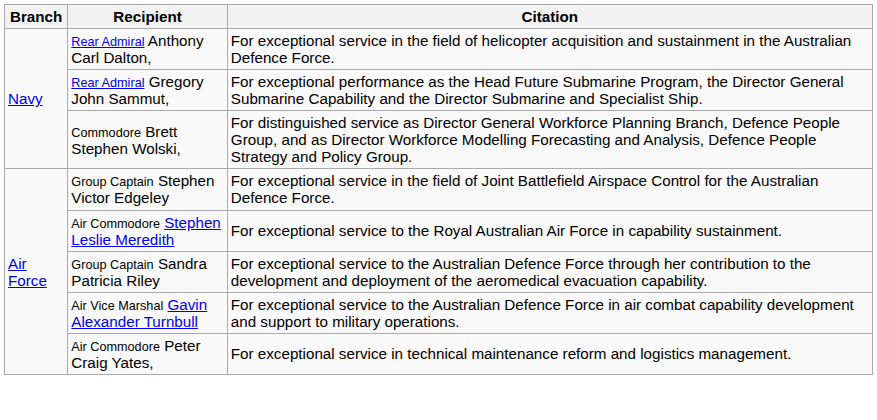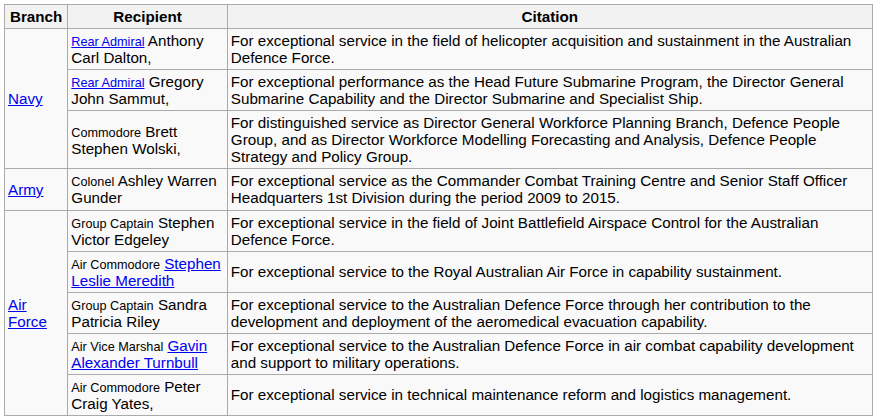 <table class="wikitable" style="font-size:95%;">
 <tr>
 <th>Branch</th>
 <th>Recipient</th>
 <th>Citation</th>
 </tr>
 <tr>
 <td rowspan="3"><a href='#'>Navy</a></td>
 <td><small><a href='#'>Rear Admiral</a></small> Anthony Carl Dalton, </td>
 <td>For exceptional service in the field of helicopter acquisition and sustainment in the Australian Defence Force.</td>
 </tr>
 <tr>
 <td><small><a href='#'>Rear Admiral</a></small> Gregory John Sammut, </td>
 <td>For exceptional performance as the Head Future Submarine Program, the Director General Submarine Capability and the Director Submarine and Specialist Ship.</td>
 </tr>
 <tr>
 <td><small>Commodore</small> Brett Stephen Wolski, </td>
 <td>For distinguished service as Director General Workforce Planning Branch, Defence People Group, and as Director Workforce Modelling Forecasting and Analysis, Defence People Strategy and Policy Group.</td>
+</tr>
+<tr>
+<td><a href='#'>Army</a></td>
+<td><small>Colonel</small> Ashley Warren Gunder</td>
+<td>For exceptional service as the Commander Combat Training Centre and Senior Staff Officer Headquarters 1st Division during the period 2009 to 2015.</td>
 </tr>
 <tr>
 <td rowspan="5"><a href='#'>Air Force</a></td>
 <td><small>Group Captain</small> Stephen Victor Edgeley</td>
 <td>For exceptional service in the field of Joint Battlefield Airspace Control for the Australian Defence Force.</td>
 </tr>
 <tr>
 <td><small>Air Commodore</small> <a href='#'>Stephen Leslie Meredith</a></td>
 <td>For exceptional service to the Royal Australian Air Force in capability sustainment.</td>
 </tr>
 <tr>
 <td><small>Group Captain</small> Sandra Patricia Riley</td>
 <td>For exceptional service to the Australian Defence Force through her contribution to the development and deployment of the aeromedical evacuation capability.</td>
 </tr>
 <tr>
 <td><small>Air Vice Marshal</small> <a href='#'>Gavin Alexander Turnbull</a></td>
 <td>For exceptional service to the Australian Defence Force in air combat capability development and support to military operations.</td>
 </tr>
 <tr>
 <td><small>Air Commodore</small> Peter Craig Yates, </td>
 <td>For exceptional service in technical maintenance reform and logistics management.</td>
 </tr>
 </table>
